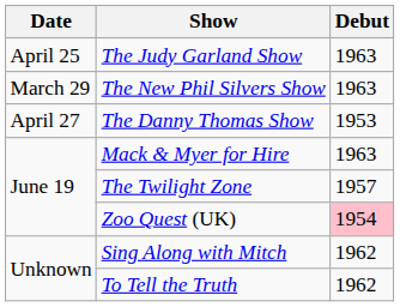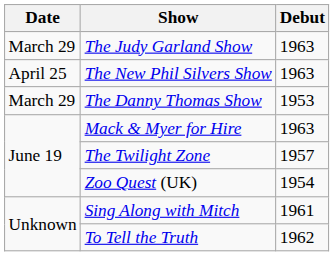 <table class="wikitable">
 <tr>
 <th>Date</th>
 <th>Show</th>
 <th>Debut</th>
 </tr>
 <tr>
-<td>April 25</td>
+<td>March 29</td>
 <td><em><a href='#'>The Judy Garland Show</a></em></td>
 <td>1963</td>
 </tr>
 <tr>
-<td>March 29</td>
+<td>April 25</td>
 <td><em><a href='#'>The New Phil Silvers Show</a></em></td>
 <td>1963</td>
 </tr>
 <tr>
-<td>April 27</td>
+<td>March 29</td>
 <td><em><a href='#'>The Danny Thomas Show</a></em></td>
 <td>1953</td>
 </tr>
 <tr>
 <td rowspan="3">June 19</td>
 <td><em><a href='#'>Mack & Myer for Hire</a></em></td>
 <td>1963</td>
 </tr>
 <tr>
 <td><em><a href='#'>The Twilight Zone</a></em></td>
 <td>1957</td>
 </tr>
 <tr>
 <td><em><a href='#'>Zoo Quest</a></em> (UK)</td>
-<td style="background: pink;">1954</td>
+<td>1954</td>
 </tr>
 <tr>
 <td rowspan="2">Unknown</td>
 <td><em><a href='#'>Sing Along with Mitch</a></em></td>
-<td>1962</td>
+<td>1961</td>
 </tr>
 <tr>
 <td><em><a href='#'>To Tell the Truth</a></em></td>
 <td>1962</td>
 </tr>
 </table>
